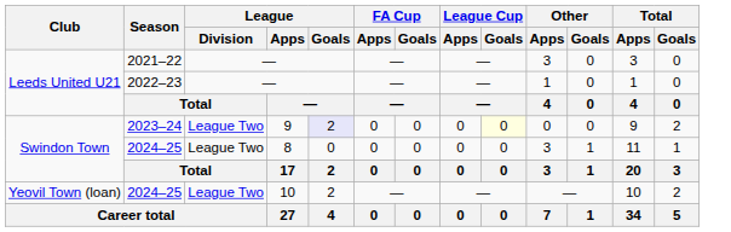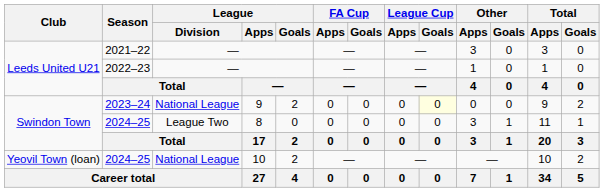 <table class="wikitable" style="text-align: center">
 <tr>
 <th rowspan="2">Club</th>
 <th rowspan="2">Season</th>
 <th colspan="3">League</th>
 <th colspan="2"><a href='#'>FA Cup</a></th>
 <th colspan="2"><a href='#'>League Cup</a></th>
 <th colspan="2">Other</th>
 <th colspan="2">Total</th>
 </tr>
 <tr>
 <th>Division</th>
 <th>Apps</th>
 <th>Goals</th>
 <th>Apps</th>
 <th>Goals</th>
 <th>Apps</th>
 <th>Goals</th>
 <th>Apps</th>
 <th>Goals</th>
 <th>Apps</th>
 <th>Goals</th>
 </tr>
 <tr>
 <td rowspan="3"><a href='#'>Leeds United U21</a></td>
 <td>2021–22</td>
 <td colspan=3>—</td>
 <td colspan=2>—</td>
 <td colspan=2>—</td>
 <td>3</td>
 <td>0</td>
 <td>3</td>
 <td>0</td>
 </tr>
 <tr>
 <td>2022–23</td>
 <td colspan=3>—</td>
 <td colspan=2>—</td>
 <td colspan=2>—</td>
 <td>1</td>
 <td>0</td>
 <td>1</td>
 <td>0</td>
 </tr>
 <tr>
 <th colspan="2">Total</th>
 <th colspan=2>—</th>
 <th colspan=2>—</th>
 <th colspan=2>—</th>
 <th>4</th>
 <th>0</th>
 <th>4</th>
 <th>0</th>
 </tr>
 <tr>
 <td rowspan="3"><a href='#'>Swindon Town</a></td>
 <td><a href='#'>2023–24</a></td>
-<td><a href='#'>League Two</a></td>
+<td><a href='#'>National League</a></td>
 <td>9</td>
-<td style="background: lavender;">2</td>
+<td>2</td>
 <td>0</td>
 <td>0</td>
 <td>0</td>
 <td style="background: lightyellow;">0</td>
 <td>0</td>
 <td>0</td>
 <td>9</td>
 <td>2</td>
 </tr>
 <tr>
 <td><a href='#'>2024–25</a></td>
 <td>League Two</td>
 <td>8</td>
 <td>0</td>
 <td>0</td>
 <td>0</td>
 <td>0</td>
 <td>0</td>
 <td>3</td>
 <td>1</td>
 <td>11</td>
 <td>1</td>
 </tr>
 <tr>
 <th colspan="2">Total</th>
 <th>17</th>
 <th>2</th>
 <th>0</th>
 <th>0</th>
 <th>0</th>
 <th>0</th>
 <th>3</th>
 <th>1</th>
 <th>20</th>
 <th>3</th>
 </tr>
 <tr>
 <td><a href='#'>Yeovil Town</a> (loan)</td>
 <td><a href='#'>2024–25</a></td>
-<td><a href='#'>League Two</a></td>
+<td><a href='#'>National League</a></td>
 <td>10</td>
 <td>2</td>
 <td colspan="2">—</td>
 <td colspan="2">—</td>
 <td colspan="2">—</td>
 <td>10</td>
 <td>2</td>
 </tr>
 <tr>
 <th colspan="3">Career total</th>
 <th>27</th>
 <th>4</th>
 <th>0</th>
 <th>0</th>
 <th>0</th>
 <th>0</th>
 <th>7</th>
 <th>1</th>
 <th>34</th>
 <th>5</th>
 </tr>
 </table>
